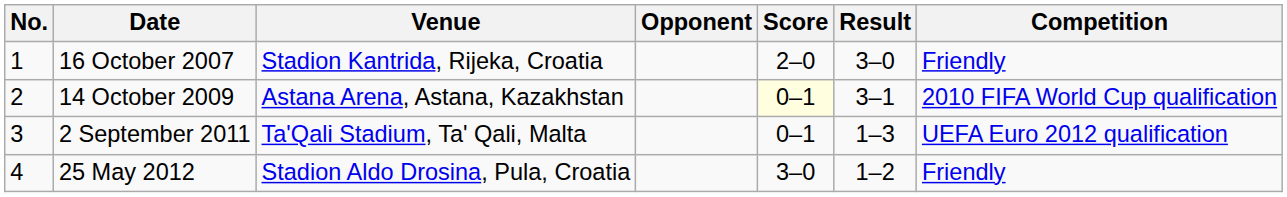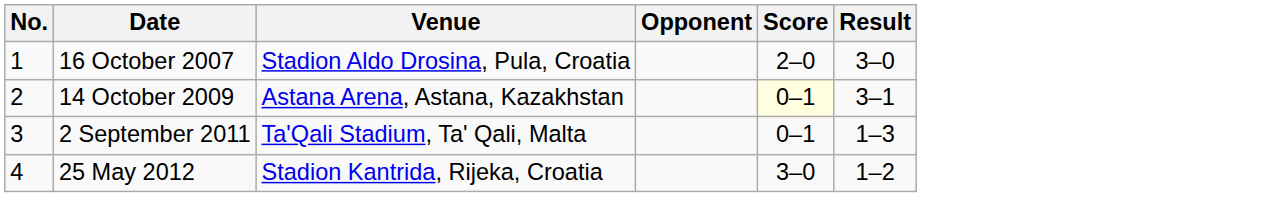 <table class="wikitable sotable">
 <tr>
 <th>No.</th>
 <th>Date</th>
 <th>Venue</th>
 <th>Opponent</th>
 <th>Score</th>
 <th>Result</th>
-<th>Competition</th>
 </tr>
 <tr>
 <td>1</td>
 <td>16 October 2007</td>
-<td><a href='#'>Stadion Kantrida</a>, Rijeka, Croatia</td>
+<td><a href='#'>Stadion Aldo Drosina</a>, Pula, Croatia</td>
 <td></td>
 <td align=center>2–0</td>
 <td align=center>3–0</td>
-<td><a href='#'>Friendly</a></td>
 </tr>
 <tr>
 <td>2</td>
 <td>14 October 2009</td>
 <td><a href='#'>Astana Arena</a>, Astana, Kazakhstan</td>
 <td></td>
 <td align=center style="background: lightyellow;">0–1</td>
 <td align=center>3–1</td>
-<td><a href='#'>2010 FIFA World Cup qualification</a></td>
 </tr>
 <tr>
 <td>3</td>
 <td>2 September 2011</td>
 <td><a href='#'>Ta'Qali Stadium</a>, Ta' Qali, Malta</td>
 <td></td>
 <td align=center>0–1</td>
 <td align=center>1–3</td>
-<td><a href='#'>UEFA Euro 2012 qualification</a></td>
 </tr>
 <tr>
 <td>4</td>
 <td>25 May 2012</td>
-<td><a href='#'>Stadion Aldo Drosina</a>, Pula, Croatia</td>
+<td><a href='#'>Stadion Kantrida</a>, Rijeka, Croatia</td>
 <td></td>
 <td align=center>3–0</td>
 <td align="center">1–2</td>
-<td><a href='#'>Friendly</a></td>
 </tr>
 </table>
